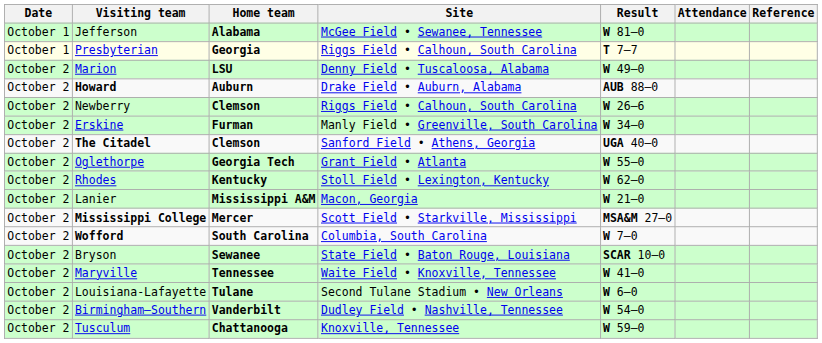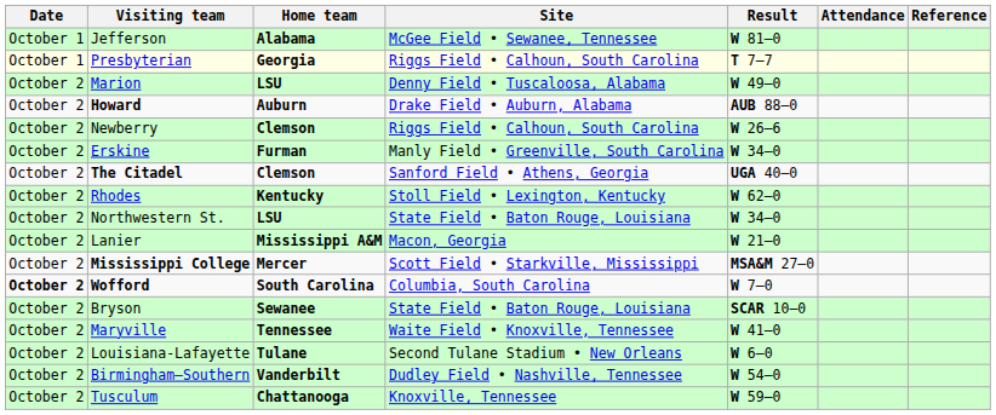 <table class="wikitable" style="font-size:95%;">
 <tr>
 <th>Date</th>
 <th>Visiting team</th>
 <th>Home team</th>
 <th>Site</th>
 <th>Result</th>
 <th>Attendance</th>
 <th class="unsortable">Reference</th>
 </tr>
 <tr bgcolor=ccffcc>
 <td>October 1</td>
 <td>Jefferson</td>
 <td><strong>Alabama</strong></td>
 <td><a href='#'>McGee Field</a> • <a href='#'>Sewanee, Tennessee</a></td>
 <td><strong>W</strong> 81–0</td>
 <td></td>
 <td></td>
 </tr>
 <tr bgcolor=ffffe6>
 <td>October 1</td>
 <td><a href='#'>Presbyterian</a></td>
 <td><strong>Georgia</strong></td>
 <td><a href='#'>Riggs Field</a> • <a href='#'>Calhoun, South Carolina</a></td>
 <td><strong>T</strong> 7–7</td>
 <td></td>
 <td></td>
 </tr>
 <tr bgcolor=ccffcc>
 <td>October 2</td>
 <td><a href='#'>Marion</a></td>
 <td><strong>LSU</strong></td>
 <td><a href='#'>Denny Field</a> • <a href='#'>Tuscaloosa, Alabama</a></td>
 <td><strong>W</strong> 49–0</td>
 <td></td>
 <td></td>
 </tr>
 <tr bgcolor=>
 <td>October 2</td>
 <td><strong>Howard</strong></td>
 <td><strong>Auburn</strong></td>
 <td><a href='#'>Drake Field</a> • <a href='#'>Auburn, Alabama</a></td>
 <td><strong>AUB</strong> 88–0</td>
 <td></td>
 <td></td>
 </tr>
 <tr bgcolor=ccffcc>
 <td>October 2</td>
 <td>Newberry</td>
 <td><strong>Clemson</strong></td>
 <td><a href='#'>Riggs Field</a> • <a href='#'>Calhoun, South Carolina</a></td>
 <td><strong>W</strong> 26–6</td>
 <td></td>
 <td></td>
 </tr>
 <tr bgcolor=ccffcc>
 <td>October 2</td>
 <td><a href='#'>Erskine</a></td>
 <td><strong>Furman</strong></td>
 <td>Manly Field • <a href='#'>Greenville, South Carolina</a></td>
 <td><strong>W</strong> 34–0</td>
 <td></td>
 <td></td>
 </tr>
 <tr bgcolor=>
 <td>October 2</td>
 <td><strong>The Citadel</strong></td>
 <td><strong>Clemson</strong></td>
 <td><a href='#'>Sanford Field</a> • <a href='#'>Athens, Georgia</a></td>
 <td><strong>UGA</strong> 40–0</td>
 <td></td>
 <td></td>
 </tr>
 <tr bgcolor=ccffcc>
 <td>October 2</td>
-<td><a href='#'>Oglethorpe</a></td>
-<td><strong>Georgia Tech</strong></td>
-<td><a href='#'>Grant Field</a> • <a href='#'>Atlanta</a></td>
-<td><strong>W</strong> 55–0</td>
+<td><a href='#'>Rhodes</a></td>
+<td><strong>Kentucky</strong></td>
+<td><a href='#'>Stoll Field</a> • <a href='#'>Lexington, Kentucky</a></td>
+<td><strong>W</strong> 62–0</td>
 <td></td>
 <td></td>
 </tr>
 <tr bgcolor=ccffcc>
 <td>October 2</td>
-<td><a href='#'>Rhodes</a></td>
-<td><strong>Kentucky</strong></td>
-<td><a href='#'>Stoll Field</a> • <a href='#'>Lexington, Kentucky</a></td>
-<td><strong>W</strong> 62–0</td>
+<td>Northwestern St.</td>
+<td><strong>LSU</strong></td>
+<td><a href='#'>State Field</a> • <a href='#'>Baton Rouge, Louisiana</a></td>
+<td><strong>W</strong> 34–0</td>
 <td></td>
 <td></td>
 </tr>
 <tr bgcolor=ccffcc>
 <td>October 2</td>
 <td>Lanier</td>
 <td><strong>Mississippi A&M</strong></td>
 <td><a href='#'>Macon, Georgia</a></td>
 <td><strong>W</strong> 21–0</td>
 <td></td>
 <td></td>
 </tr>
 <tr bgcolor=>
 <td>October 2</td>
 <td><strong>Mississippi College</strong></td>
 <td><strong>Mercer</strong></td>
 <td><a href='#'>Scott Field</a> • <a href='#'>Starkville, Mississippi</a></td>
 <td><strong>MSA&M</strong> 27–0</td>
 <td></td>
 <td></td>
 </tr>
 <tr bgcolor=>
-<td>October 2</td>
+<td><strong>October 2</strong></td>
 <td><strong>Wofford</strong></td>
 <td><strong>South Carolina</strong></td>
 <td><a href='#'>Columbia, South Carolina</a></td>
 <td><strong>W</strong> 7–0</td>
 <td></td>
 <td></td>
 </tr>
 <tr bgcolor=ccffcc>
 <td>October 2</td>
 <td>Bryson</td>
 <td><strong>Sewanee</strong></td>
 <td><a href='#'>State Field</a> • <a href='#'>Baton Rouge, Louisiana</a></td>
 <td><strong>SCAR</strong> 10–0</td>
 <td></td>
 <td></td>
 </tr>
 <tr bgcolor=ccffcc>
 <td>October 2</td>
 <td><a href='#'>Maryville</a></td>
 <td><strong>Tennessee</strong></td>
 <td><a href='#'>Waite Field</a> • <a href='#'>Knoxville, Tennessee</a></td>
 <td><strong>W</strong> 41–0</td>
 <td></td>
 <td></td>
 </tr>
 <tr bgcolor=ccffcc>
 <td>October 2</td>
 <td>Louisiana-Lafayette</td>
 <td><strong>Tulane</strong></td>
 <td>Second Tulane Stadium • <a href='#'>New Orleans</a></td>
 <td><strong>W</strong> 6–0</td>
 <td></td>
 <td></td>
 </tr>
 <tr bgcolor=ccffcc>
 <td>October 2</td>
 <td><a href='#'>Birmingham–Southern</a></td>
 <td><strong>Vanderbilt</strong></td>
 <td><a href='#'>Dudley Field</a> • <a href='#'>Nashville, Tennessee</a></td>
 <td><strong>W</strong> 54–0</td>
 <td></td>
 <td></td>
 </tr>
 <tr bgcolor=ccffcc>
 <td>October 2</td>
 <td><a href='#'>Tusculum</a></td>
 <td><strong>Chattanooga</strong></td>
 <td><a href='#'>Knoxville, Tennessee</a></td>
 <td><strong>W</strong> 59–0</td>
 <td></td>
 <td></td>
 </tr>
 </table>
